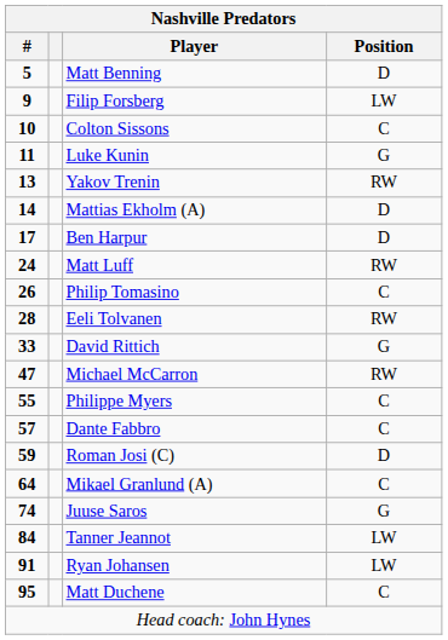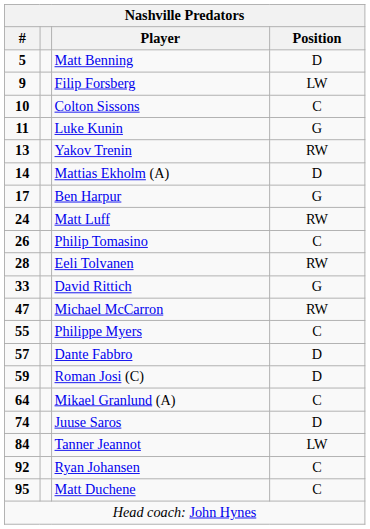 <table class="wikitable" style="width:65%; text-align:center;">
 <tr>
 <th colspan=4>Nashville Predators</th>
 </tr>
 <tr>
 <th>#</th>
 <th></th>
 <th>Player</th>
 <th>Position</th>
 </tr>
 <tr>
 <td><strong>5</strong></td>
 <td align=center></td>
 <td align=left><a href='#'>Matt Benning</a></td>
 <td>D</td>
 </tr>
 <tr>
 <td><strong>9</strong></td>
 <td align=center></td>
 <td align=left><a href='#'>Filip Forsberg</a></td>
 <td>LW</td>
 </tr>
 <tr>
 <td><strong>10</strong></td>
 <td align=center></td>
 <td align=left><a href='#'>Colton Sissons</a></td>
 <td>C</td>
 </tr>
 <tr>
 <td><strong>11</strong></td>
 <td align=center></td>
 <td align=left><a href='#'>Luke Kunin</a></td>
 <td>G</td>
 </tr>
 <tr>
 <td><strong>13</strong></td>
 <td align=center></td>
 <td align=left><a href='#'>Yakov Trenin</a></td>
 <td>RW</td>
 </tr>
 <tr>
 <td><strong>14</strong></td>
 <td align=center></td>
 <td align=left><a href='#'>Mattias Ekholm</a> (A)</td>
 <td>D</td>
 </tr>
 <tr>
 <td><strong>17</strong></td>
 <td align=center></td>
 <td align=left><a href='#'>Ben Harpur</a></td>
-<td>D</td>
+<td>G</td>
 </tr>
 <tr>
 <td><strong>24</strong></td>
 <td align=center></td>
 <td align=left><a href='#'>Matt Luff</a></td>
 <td>RW</td>
 </tr>
 <tr>
 <td><strong>26</strong></td>
 <td align=center></td>
 <td align=left><a href='#'>Philip Tomasino</a></td>
 <td>C</td>
 </tr>
 <tr>
 <td><strong>28</strong></td>
 <td align=center></td>
 <td align=left><a href='#'>Eeli Tolvanen</a></td>
 <td>RW</td>
 </tr>
 <tr>
 <td><strong>33</strong></td>
 <td align=center></td>
 <td align=left><a href='#'>David Rittich</a></td>
 <td>G</td>
 </tr>
 <tr>
 <td><strong>47</strong></td>
 <td align=center></td>
 <td align=left><a href='#'>Michael McCarron</a></td>
 <td>RW</td>
 </tr>
 <tr>
 <td><strong>55</strong></td>
 <td align=center></td>
 <td align=left><a href='#'>Philippe Myers</a></td>
 <td>C</td>
 </tr>
 <tr>
 <td><strong>57</strong></td>
 <td align=center></td>
 <td align=left><a href='#'>Dante Fabbro</a></td>
-<td>C</td>
+<td>D</td>
 </tr>
 <tr>
 <td><strong>59</strong></td>
 <td align=center></td>
 <td align=left><a href='#'>Roman Josi</a> (C)</td>
 <td>D</td>
 </tr>
 <tr>
 <td><strong>64</strong></td>
 <td align=center></td>
 <td align=left><a href='#'>Mikael Granlund</a> (A)</td>
 <td>C</td>
 </tr>
 <tr>
 <td><strong>74</strong></td>
 <td align=center></td>
 <td align=left><a href='#'>Juuse Saros</a></td>
-<td>G</td>
+<td>D</td>
 </tr>
 <tr>
 <td><strong>84</strong></td>
 <td align=center></td>
 <td align=left><a href='#'>Tanner Jeannot</a></td>
 <td>LW</td>
 </tr>
 <tr>
-<td><strong>91</strong></td>
+<td><strong>92</strong></td>
 <td align=center></td>
 <td align=left><a href='#'>Ryan Johansen</a></td>
-<td>LW</td>
+<td>C</td>
 </tr>
 <tr>
 <td><strong>95</strong></td>
 <td align=center></td>
 <td align=left><a href='#'>Matt Duchene</a></td>
 <td>C</td>
 </tr>
 <tr>
 <td colspan=4><em>Head coach:</em>  <a href='#'>John Hynes</a></td>
 </tr>
 </table>
